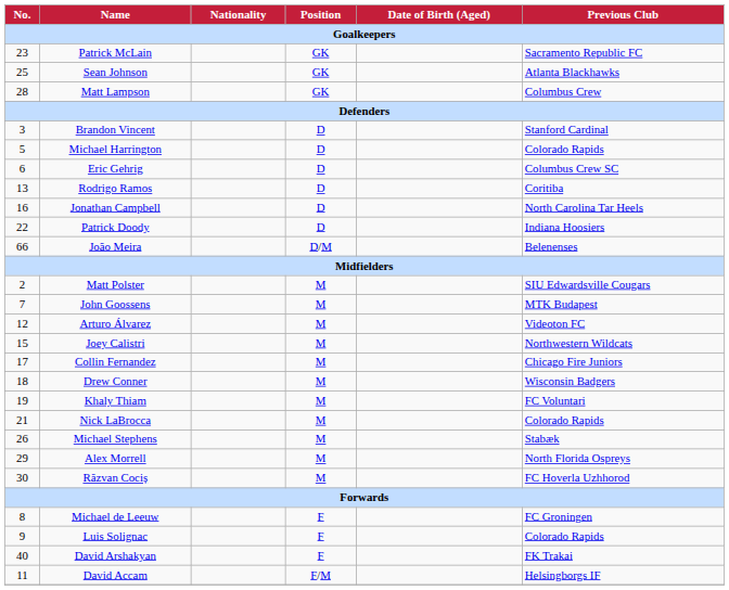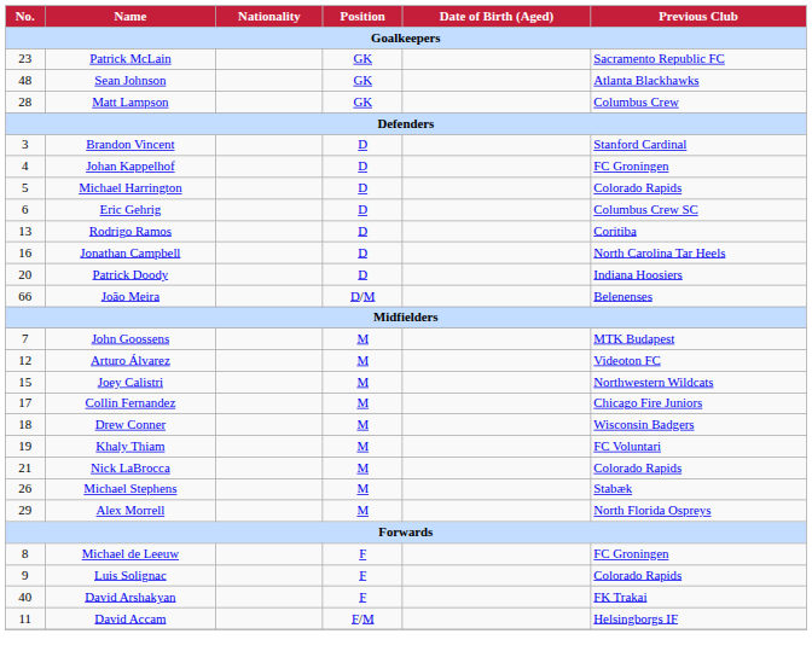 <table class="wikitable" style="text-align:center; font-size:90%; width:70%;">
 <tr>
 <th style="background:#C41E3A; color:white; text-align:center;">No.</th>
 <th style="background:#C41E3A; color:white; text-align:center;">Name</th>
 <th style="background:#C41E3A; color:white; text-align:center;">Nationality</th>
 <th style="background:#C41E3A; color:white; text-align:center;">Position</th>
 <th style="background:#C41E3A; color:white; text-align:center;">Date of Birth (Aged)</th>
 <th style="background:#C41E3A; color:white; text-align:center;">Previous Club</th>
 </tr>
 <tr>
 <th colspan="6" style="background:#c2ddff; color:black; text-align:center;">Goalkeepers</th>
 </tr>
 <tr>
 <td>23</td>
 <td><a href='#'>Patrick McLain</a></td>
 <td></td>
 <td><a href='#'>GK</a></td>
 <td></td>
 <td align="left"> <a href='#'>Sacramento Republic FC</a></td>
 </tr>
 <tr>
-<td>25</td>
+<td>48</td>
 <td><a href='#'>Sean Johnson</a></td>
 <td></td>
 <td><a href='#'>GK</a></td>
 <td></td>
 <td align="left"> <a href='#'>Atlanta Blackhawks</a></td>
 </tr>
 <tr>
 <td>28</td>
 <td><a href='#'>Matt Lampson</a></td>
 <td></td>
 <td><a href='#'>GK</a></td>
 <td></td>
 <td align="left"> <a href='#'>Columbus Crew</a></td>
 </tr>
 <tr>
 <th colspan="6" style="background:#c2ddff; color:black; text-align:center;">Defenders</th>
 </tr>
 <tr>
 <td>3</td>
 <td><a href='#'>Brandon Vincent</a></td>
 <td></td>
 <td><a href='#'>D</a></td>
 <td></td>
 <td align="left"> <a href='#'>Stanford Cardinal</a></td>
+</tr>
+<tr>
+<td>4</td>
+<td><a href='#'>Johan Kappelhof</a></td>
+<td></td>
+<td><a href='#'>D</a></td>
+<td></td>
+<td align="left"> <a href='#'>FC Groningen</a></td>
 </tr>
 <tr>
 <td>5</td>
 <td><a href='#'>Michael Harrington</a></td>
 <td></td>
 <td><a href='#'>D</a></td>
 <td></td>
 <td align="left"> <a href='#'>Colorado Rapids</a></td>
 </tr>
 <tr>
 <td>6</td>
 <td><a href='#'>Eric Gehrig</a></td>
 <td></td>
 <td><a href='#'>D</a></td>
 <td></td>
 <td align="left"> <a href='#'>Columbus Crew SC</a></td>
 </tr>
 <tr>
 <td>13</td>
 <td><a href='#'>Rodrigo Ramos</a></td>
 <td></td>
 <td><a href='#'>D</a></td>
 <td></td>
 <td align="left"> <a href='#'>Coritiba</a></td>
 </tr>
 <tr>
 <td>16</td>
 <td><a href='#'>Jonathan Campbell</a></td>
 <td></td>
 <td><a href='#'>D</a></td>
 <td></td>
 <td align="left"> <a href='#'>North Carolina Tar Heels</a></td>
 </tr>
 <tr>
-<td>22</td>
+<td>20</td>
 <td><a href='#'>Patrick Doody</a></td>
 <td></td>
 <td><a href='#'>D</a></td>
 <td></td>
 <td align="left"> <a href='#'>Indiana Hoosiers</a></td>
 </tr>
 <tr>
 <td>66</td>
 <td><a href='#'>João Meira</a></td>
 <td></td>
 <td><a href='#'>D</a>/<a href='#'>M</a></td>
 <td></td>
 <td align="left"> <a href='#'>Belenenses</a></td>
 </tr>
 <tr>
 <th colspan="6" style="background:#c2ddff; color:black; text-align:center;">Midfielders</th>
-</tr>
-<tr>
-<td>2</td>
-<td><a href='#'>Matt Polster</a></td>
-<td></td>
-<td><a href='#'>M</a></td>
-<td></td>
-<td align="left"> <a href='#'>SIU Edwardsville Cougars</a></td>
 </tr>
 <tr>
 <td>7</td>
 <td><a href='#'>John Goossens</a></td>
 <td></td>
 <td><a href='#'>M</a></td>
 <td></td>
 <td align="left"> <a href='#'>MTK Budapest</a></td>
 </tr>
 <tr>
 <td>12</td>
 <td><a href='#'>Arturo Álvarez</a></td>
 <td></td>
 <td><a href='#'>M</a></td>
 <td></td>
 <td align="left"> <a href='#'>Videoton FC</a></td>
 </tr>
 <tr>
 <td>15</td>
 <td><a href='#'>Joey Calistri</a></td>
 <td></td>
 <td><a href='#'>M</a></td>
 <td></td>
 <td align="left"> <a href='#'>Northwestern Wildcats</a></td>
 </tr>
 <tr>
 <td>17</td>
 <td><a href='#'>Collin Fernandez</a></td>
 <td></td>
 <td><a href='#'>M</a></td>
 <td></td>
 <td align="left"> <a href='#'>Chicago Fire Juniors</a></td>
 </tr>
 <tr>
 <td>18</td>
 <td><a href='#'>Drew Conner</a></td>
 <td></td>
 <td><a href='#'>M</a></td>
 <td></td>
 <td align="left"> <a href='#'>Wisconsin Badgers</a></td>
 </tr>
 <tr>
 <td>19</td>
 <td><a href='#'>Khaly Thiam</a></td>
 <td></td>
 <td><a href='#'>M</a></td>
 <td></td>
 <td align="left"> <a href='#'>FC Voluntari</a></td>
 </tr>
 <tr>
 <td>21</td>
 <td><a href='#'>Nick LaBrocca</a></td>
 <td></td>
 <td><a href='#'>M</a></td>
 <td></td>
 <td align="left"> <a href='#'>Colorado Rapids</a></td>
 </tr>
 <tr>
 <td>26</td>
 <td><a href='#'>Michael Stephens</a></td>
 <td></td>
 <td><a href='#'>M</a></td>
 <td></td>
 <td align="left"> <a href='#'>Stabæk</a></td>
 </tr>
 <tr>
 <td>29</td>
 <td><a href='#'>Alex Morrell</a></td>
 <td></td>
 <td><a href='#'>M</a></td>
 <td></td>
 <td align="left"> <a href='#'>North Florida Ospreys</a></td>
 </tr>
 <tr>
-<td>30</td>
-<td><a href='#'>Răzvan Cociș</a></td>
-<td></td>
-<td><a href='#'>M</a></td>
-<td></td>
-<td align="left"> <a href='#'>FC Hoverla Uzhhorod</a></td>
-</tr>
-<tr>
 <th colspan="6" style="background:#c2ddff; color:black; text-align:center;">Forwards</th>
 </tr>
 <tr>
 <td>8</td>
 <td><a href='#'>Michael de Leeuw</a></td>
 <td></td>
 <td><a href='#'>F</a></td>
 <td></td>
 <td align="left"> <a href='#'>FC Groningen</a></td>
 </tr>
 <tr>
 <td>9</td>
 <td><a href='#'>Luis Solignac</a></td>
 <td></td>
 <td><a href='#'>F</a></td>
 <td></td>
 <td align="left"> <a href='#'>Colorado Rapids</a></td>
 </tr>
 <tr>
 <td>40</td>
 <td><a href='#'>David Arshakyan</a></td>
 <td></td>
 <td><a href='#'>F</a></td>
 <td></td>
 <td align="left"> <a href='#'>FK Trakai</a></td>
 </tr>
 <tr>
 <td>11</td>
 <td><a href='#'>David Accam</a></td>
 <td></td>
 <td><a href='#'>F</a>/<a href='#'>M</a></td>
 <td></td>
 <td align="left"> <a href='#'>Helsingborgs IF</a></td>
 </tr>
 <tr>
 </tr>
 </table>
